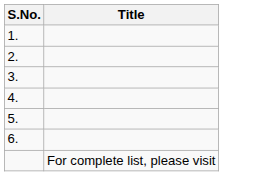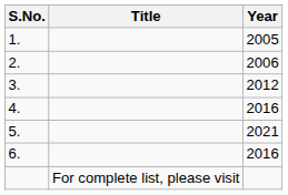 <table class="wikitable sortable">
 <tr>
 <th>S.No.</th>
 <th>Title</th>
+<th>Year</th>
 </tr>
 <tr>
 <td>1.</td>
 <td></td>
+<td>2005</td>
 </tr>
 <tr>
 <td>2.</td>
 <td></td>
+<td>2006</td>
 </tr>
 <tr>
 <td>3.</td>
 <td></td>
+<td>2012</td>
 </tr>
 <tr>
 <td>4.</td>
 <td></td>
+<td>2016</td>
 </tr>
 <tr>
 <td>5.</td>
 <td></td>
+<td>2021</td>
 </tr>
 <tr>
 <td>6.</td>
 <td></td>
+<td>2016</td>
 </tr>
 <tr>
 <td></td>
 <td><span>For complete list, please visit </span></td>
+<td></td>
 </tr>
 </table>
